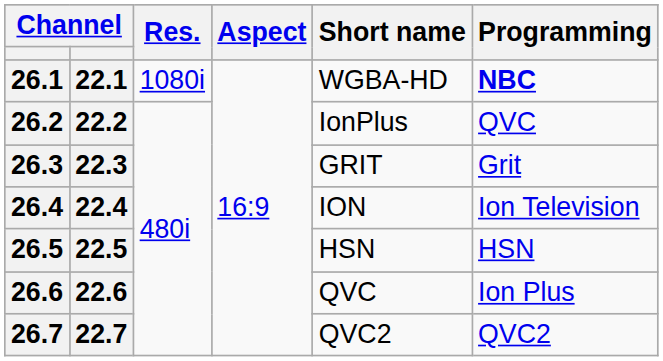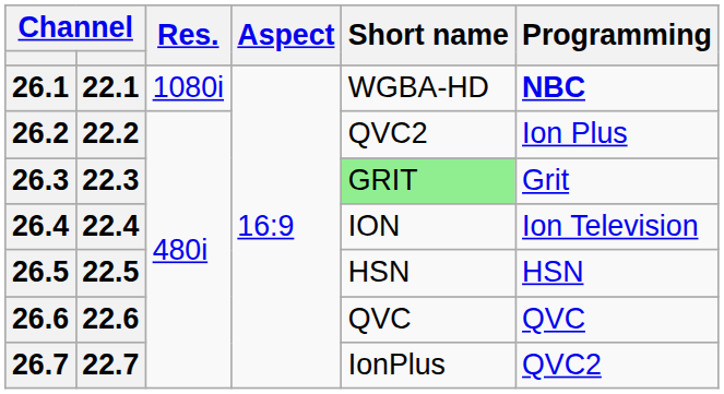 <table class="wikitable">
 <tr>
 <th scope = "col" colspan="2"><a href='#'>Channel</a></th>
 <th scope = "col" rowspan="2"><a href='#'>Res.</a></th>
 <th scope = "col" rowspan="2"><a href='#'>Aspect</a></th>
 <th scope = "col" rowspan="2">Short name</th>
 <th scope = "col" rowspan="2">Programming</th>
 </tr>
 <tr>
 <th scope = "col"></th>
 <th></th>
 </tr>
 <tr>
 <th scope = "row">26.1</th>
 <th>22.1</th>
 <td><a href='#'>1080i</a></td>
 <td rowspan="7"><a href='#'>16:9</a></td>
 <td>WGBA-HD</td>
 <td><strong><a href='#'>NBC</a></strong></td>
 </tr>
 <tr>
 <th scope = "row">26.2</th>
 <th>22.2</th>
 <td rowspan="6"><a href='#'>480i</a></td>
-<td>IonPlus</td>
-<td><a href='#'>QVC</a></td>
+<td>QVC2</td>
+<td><a href='#'>Ion Plus</a></td>
 </tr>
 <tr>
 <th scope = "row">26.3</th>
 <th>22.3</th>
-<td>GRIT</td>
+<td style="background: lightgreen;">GRIT</td>
 <td><a href='#'>Grit</a></td>
 </tr>
 <tr>
 <th scope = "row">26.4</th>
 <th>22.4</th>
 <td>ION</td>
 <td><a href='#'>Ion Television</a></td>
 </tr>
 <tr>
 <th scope = "row">26.5</th>
 <th>22.5</th>
 <td>HSN</td>
 <td><a href='#'>HSN</a></td>
 </tr>
 <tr>
 <th scope = "row">26.6</th>
 <th>22.6</th>
 <td>QVC</td>
-<td><a href='#'>Ion Plus</a></td>
+<td><a href='#'>QVC</a></td>
 </tr>
 <tr>
 <th scope = "row">26.7</th>
 <th>22.7</th>
-<td>QVC2</td>
+<td>IonPlus</td>
 <td><a href='#'>QVC2</a></td>
 </tr>
 </table>
